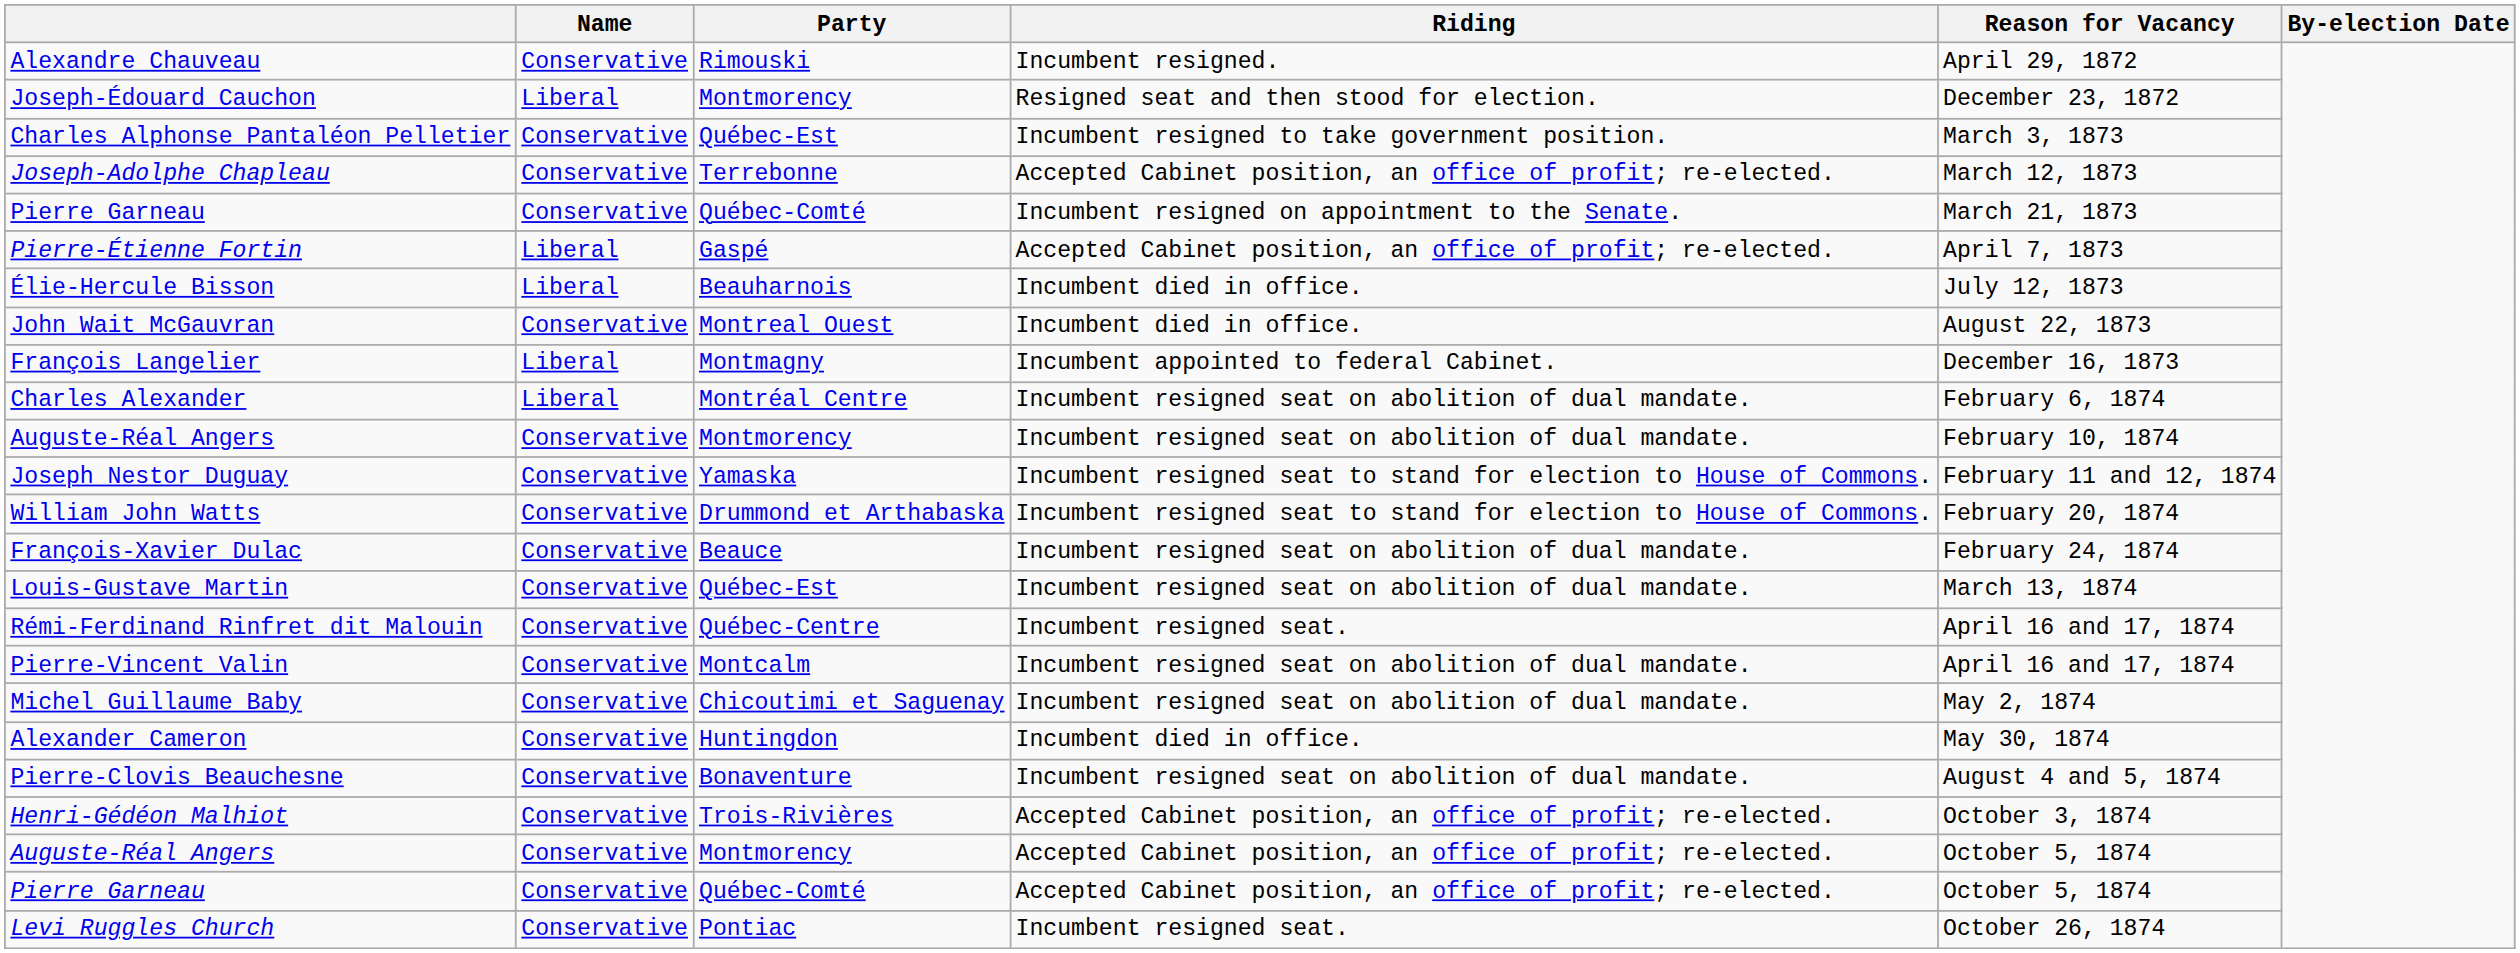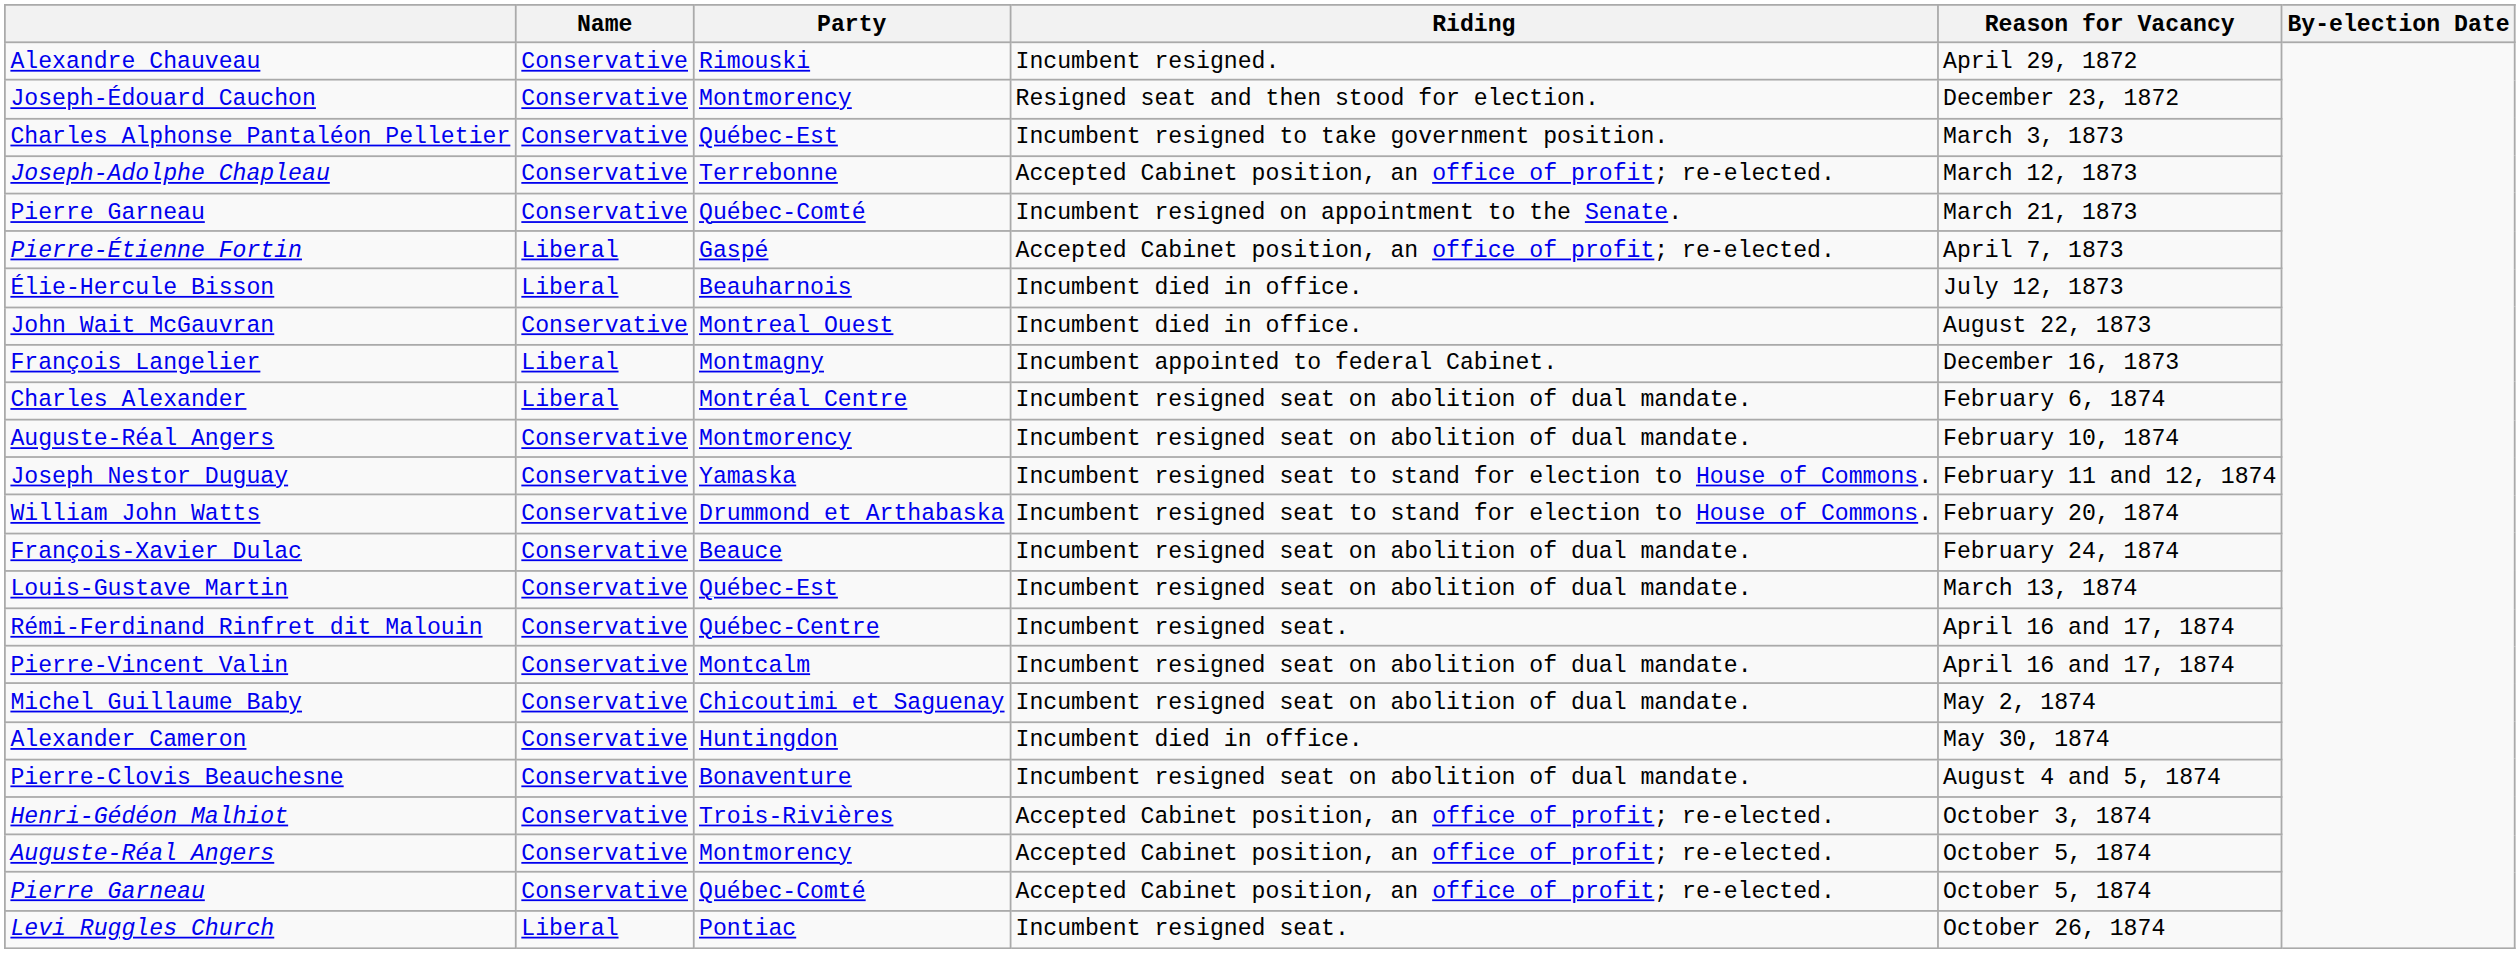 <table class="wikitable sortable">
 <tr>
 <th></th>
 <th>Name</th>
 <th>Party</th>
 <th>Riding</th>
 <th>Reason for Vacancy</th>
 <th>By-election Date</th>
 </tr>
 <tr>
 <td><a href='#'>Alexandre Chauveau</a></td>
 <td><a href='#'>Conservative</a></td>
 <td><a href='#'>Rimouski</a></td>
 <td>Incumbent resigned.</td>
 <td>April 29, 1872</td>
 </tr>
 <tr>
 <td><a href='#'>Joseph-Édouard Cauchon</a></td>
-<td><a href='#'>Liberal</a></td>
+<td><a href='#'>Conservative</a></td>
 <td><a href='#'>Montmorency</a></td>
 <td>Resigned seat and then stood for election.</td>
 <td>December 23, 1872</td>
 </tr>
 <tr>
 <td><a href='#'>Charles Alphonse Pantaléon Pelletier</a></td>
 <td><a href='#'>Conservative</a></td>
 <td><a href='#'>Québec-Est</a></td>
 <td>Incumbent resigned to take government position.</td>
 <td>March 3, 1873</td>
 </tr>
 <tr>
 <td><em><a href='#'>Joseph-Adolphe Chapleau</a></em></td>
 <td><a href='#'>Conservative</a></td>
 <td><a href='#'>Terrebonne</a></td>
 <td>Accepted Cabinet position, an <a href='#'>office of profit</a>;  re-elected.</td>
 <td>March 12, 1873</td>
 </tr>
 <tr>
 <td><a href='#'>Pierre Garneau</a></td>
 <td><a href='#'>Conservative</a></td>
 <td><a href='#'>Québec-Comté</a></td>
 <td>Incumbent resigned on appointment to the <a href='#'>Senate</a>.</td>
 <td>March 21, 1873</td>
 </tr>
 <tr>
 <td><em><a href='#'>Pierre-Étienne Fortin</a></em></td>
 <td><a href='#'>Liberal</a></td>
 <td><a href='#'>Gaspé</a></td>
 <td>Accepted Cabinet position, an <a href='#'>office of profit</a>;  re-elected.</td>
 <td>April 7, 1873</td>
 </tr>
 <tr>
 <td><a href='#'>Élie-Hercule Bisson</a></td>
 <td><a href='#'>Liberal</a></td>
 <td><a href='#'>Beauharnois</a></td>
 <td>Incumbent died in office.</td>
 <td>July 12, 1873</td>
 </tr>
 <tr>
 <td><a href='#'>John Wait McGauvran</a></td>
 <td><a href='#'>Conservative</a></td>
 <td><a href='#'>Montreal Ouest</a></td>
 <td>Incumbent died in office.</td>
 <td>August 22, 1873</td>
 </tr>
 <tr>
 <td><a href='#'>François Langelier</a></td>
 <td><a href='#'>Liberal</a></td>
 <td><a href='#'>Montmagny</a></td>
 <td>Incumbent appointed to federal Cabinet.</td>
 <td>December 16, 1873</td>
 </tr>
 <tr>
 <td><a href='#'>Charles Alexander</a></td>
 <td><a href='#'>Liberal</a></td>
 <td><a href='#'>Montréal Centre</a></td>
 <td>Incumbent resigned seat on abolition of dual mandate.</td>
 <td>February 6, 1874</td>
 </tr>
 <tr>
 <td><a href='#'>Auguste-Réal Angers</a></td>
 <td><a href='#'>Conservative</a></td>
 <td><a href='#'>Montmorency</a></td>
 <td>Incumbent resigned seat on abolition of dual mandate.</td>
 <td>February 10, 1874</td>
 </tr>
 <tr>
 <td><a href='#'>Joseph Nestor Duguay</a></td>
 <td><a href='#'>Conservative</a></td>
 <td><a href='#'>Yamaska</a></td>
 <td>Incumbent resigned seat to stand for election to <a href='#'>House of Commons</a>.</td>
 <td>February 11 and 12, 1874</td>
 </tr>
 <tr>
 <td><a href='#'>William John Watts</a></td>
 <td><a href='#'>Conservative</a></td>
 <td><a href='#'>Drummond et Arthabaska</a></td>
 <td>Incumbent resigned seat to stand for election to <a href='#'>House of Commons</a>.</td>
 <td>February 20, 1874</td>
 </tr>
 <tr>
 <td><a href='#'>François-Xavier Dulac</a></td>
 <td><a href='#'>Conservative</a></td>
 <td><a href='#'>Beauce</a></td>
 <td>Incumbent resigned seat on abolition of dual mandate.</td>
 <td>February 24, 1874</td>
 </tr>
 <tr>
 <td><a href='#'>Louis-Gustave Martin</a></td>
 <td><a href='#'>Conservative</a></td>
 <td><a href='#'>Québec-Est</a></td>
 <td>Incumbent resigned seat on abolition of dual mandate.</td>
 <td>March 13, 1874</td>
 </tr>
 <tr>
 <td><a href='#'>Rémi-Ferdinand Rinfret dit Malouin</a></td>
 <td><a href='#'>Conservative</a></td>
 <td><a href='#'>Québec-Centre</a></td>
 <td>Incumbent resigned seat.</td>
 <td>April 16 and 17, 1874</td>
 </tr>
 <tr>
 <td><a href='#'>Pierre-Vincent Valin</a></td>
 <td><a href='#'>Conservative</a></td>
 <td><a href='#'>Montcalm</a></td>
 <td>Incumbent resigned seat on abolition of dual mandate.</td>
 <td>April 16 and 17, 1874</td>
 </tr>
 <tr>
 <td><a href='#'>Michel Guillaume Baby</a></td>
 <td><a href='#'>Conservative</a></td>
 <td><a href='#'>Chicoutimi et Saguenay</a></td>
 <td>Incumbent resigned seat on abolition of dual mandate.</td>
 <td>May 2, 1874</td>
 </tr>
 <tr>
 <td><a href='#'>Alexander Cameron</a></td>
 <td><a href='#'>Conservative</a></td>
 <td><a href='#'>Huntingdon</a></td>
 <td>Incumbent died in office.</td>
 <td>May 30, 1874</td>
 </tr>
 <tr>
 <td><a href='#'>Pierre-Clovis Beauchesne</a></td>
 <td><a href='#'>Conservative</a></td>
 <td><a href='#'>Bonaventure</a></td>
 <td>Incumbent resigned seat on abolition of dual mandate.</td>
 <td>August 4 and 5, 1874</td>
 </tr>
 <tr>
 <td><em><a href='#'>Henri-Gédéon Malhiot</a></em></td>
 <td><a href='#'>Conservative</a></td>
 <td><a href='#'>Trois-Rivières</a></td>
 <td>Accepted Cabinet position, an <a href='#'>office of profit</a>;  re-elected.</td>
 <td>October 3, 1874</td>
 </tr>
 <tr>
 <td><em><a href='#'>Auguste-Réal Angers</a></em></td>
 <td><a href='#'>Conservative</a></td>
 <td><a href='#'>Montmorency</a></td>
 <td>Accepted Cabinet position, an <a href='#'>office of profit</a>;  re-elected.</td>
 <td>October 5, 1874</td>
 </tr>
 <tr>
 <td><em><a href='#'>Pierre Garneau</a></em></td>
 <td><a href='#'>Conservative</a></td>
 <td><a href='#'>Québec-Comté</a></td>
 <td>Accepted Cabinet position, an <a href='#'>office of profit</a>;  re-elected.</td>
 <td>October 5, 1874</td>
 </tr>
 <tr>
 <td><em><a href='#'>Levi Ruggles Church</a></em></td>
-<td><a href='#'>Conservative</a></td>
+<td><a href='#'>Liberal</a></td>
 <td><a href='#'>Pontiac</a></td>
 <td>Incumbent resigned seat.</td>
 <td>October 26, 1874</td>
 </tr>
 </table>
